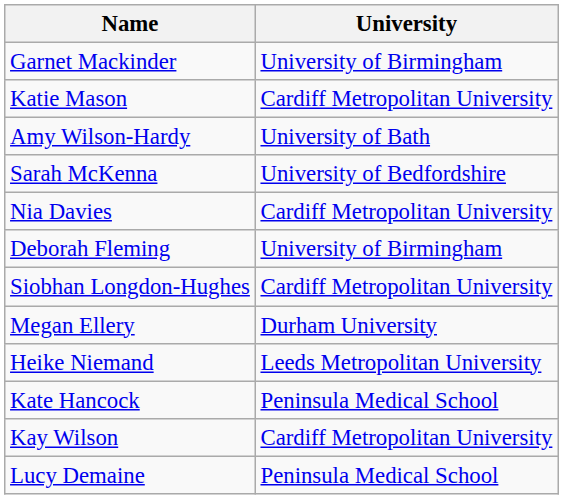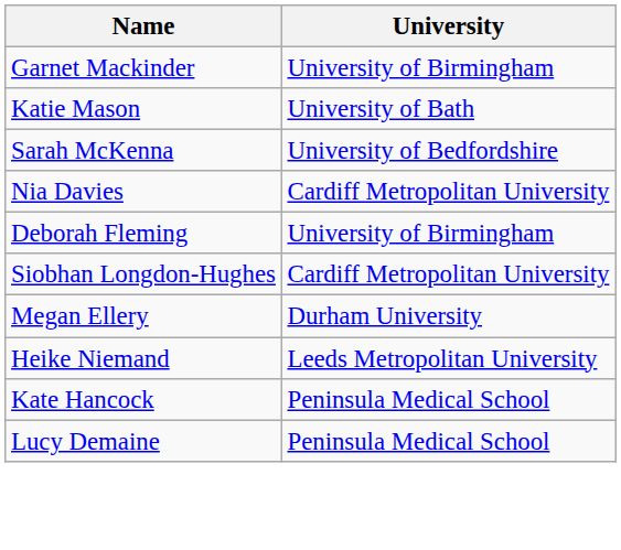 <table class="wikitable sortable" style="font-size:95%;">
 <tr>
 <th>Name</th>
 <th>University</th>
 </tr>
 <tr>
 <td><a href='#'>Garnet Mackinder</a></td>
 <td><a href='#'>University of Birmingham</a></td>
 </tr>
 <tr>
 <td><a href='#'>Katie Mason</a></td>
-<td><a href='#'>Cardiff Metropolitan University</a></td>
-</tr>
-<tr>
-<td><a href='#'>Amy Wilson-Hardy</a></td>
 <td><a href='#'>University of Bath</a></td>
 </tr>
 <tr>
 <td><a href='#'>Sarah McKenna</a></td>
 <td><a href='#'>University of Bedfordshire</a></td>
 </tr>
 <tr>
 <td><a href='#'>Nia Davies</a></td>
 <td><a href='#'>Cardiff Metropolitan University</a></td>
 </tr>
 <tr>
 <td><a href='#'>Deborah Fleming</a></td>
 <td><a href='#'>University of Birmingham</a></td>
 </tr>
 <tr>
 <td><a href='#'>Siobhan Longdon-Hughes</a></td>
 <td><a href='#'>Cardiff Metropolitan University</a></td>
 </tr>
 <tr>
 <td><a href='#'>Megan Ellery</a></td>
 <td><a href='#'>Durham University</a></td>
 </tr>
 <tr>
 <td><a href='#'>Heike Niemand</a></td>
 <td><a href='#'>Leeds Metropolitan University</a></td>
 </tr>
 <tr>
 <td><a href='#'>Kate Hancock</a></td>
 <td><a href='#'>Peninsula Medical School</a></td>
 </tr>
 <tr>
-<td><a href='#'>Kay Wilson</a></td>
-<td><a href='#'>Cardiff Metropolitan University</a></td>
-</tr>
-<tr>
 <td><a href='#'>Lucy Demaine</a></td>
 <td><a href='#'>Peninsula Medical School</a></td>
 </tr>
 </table>
